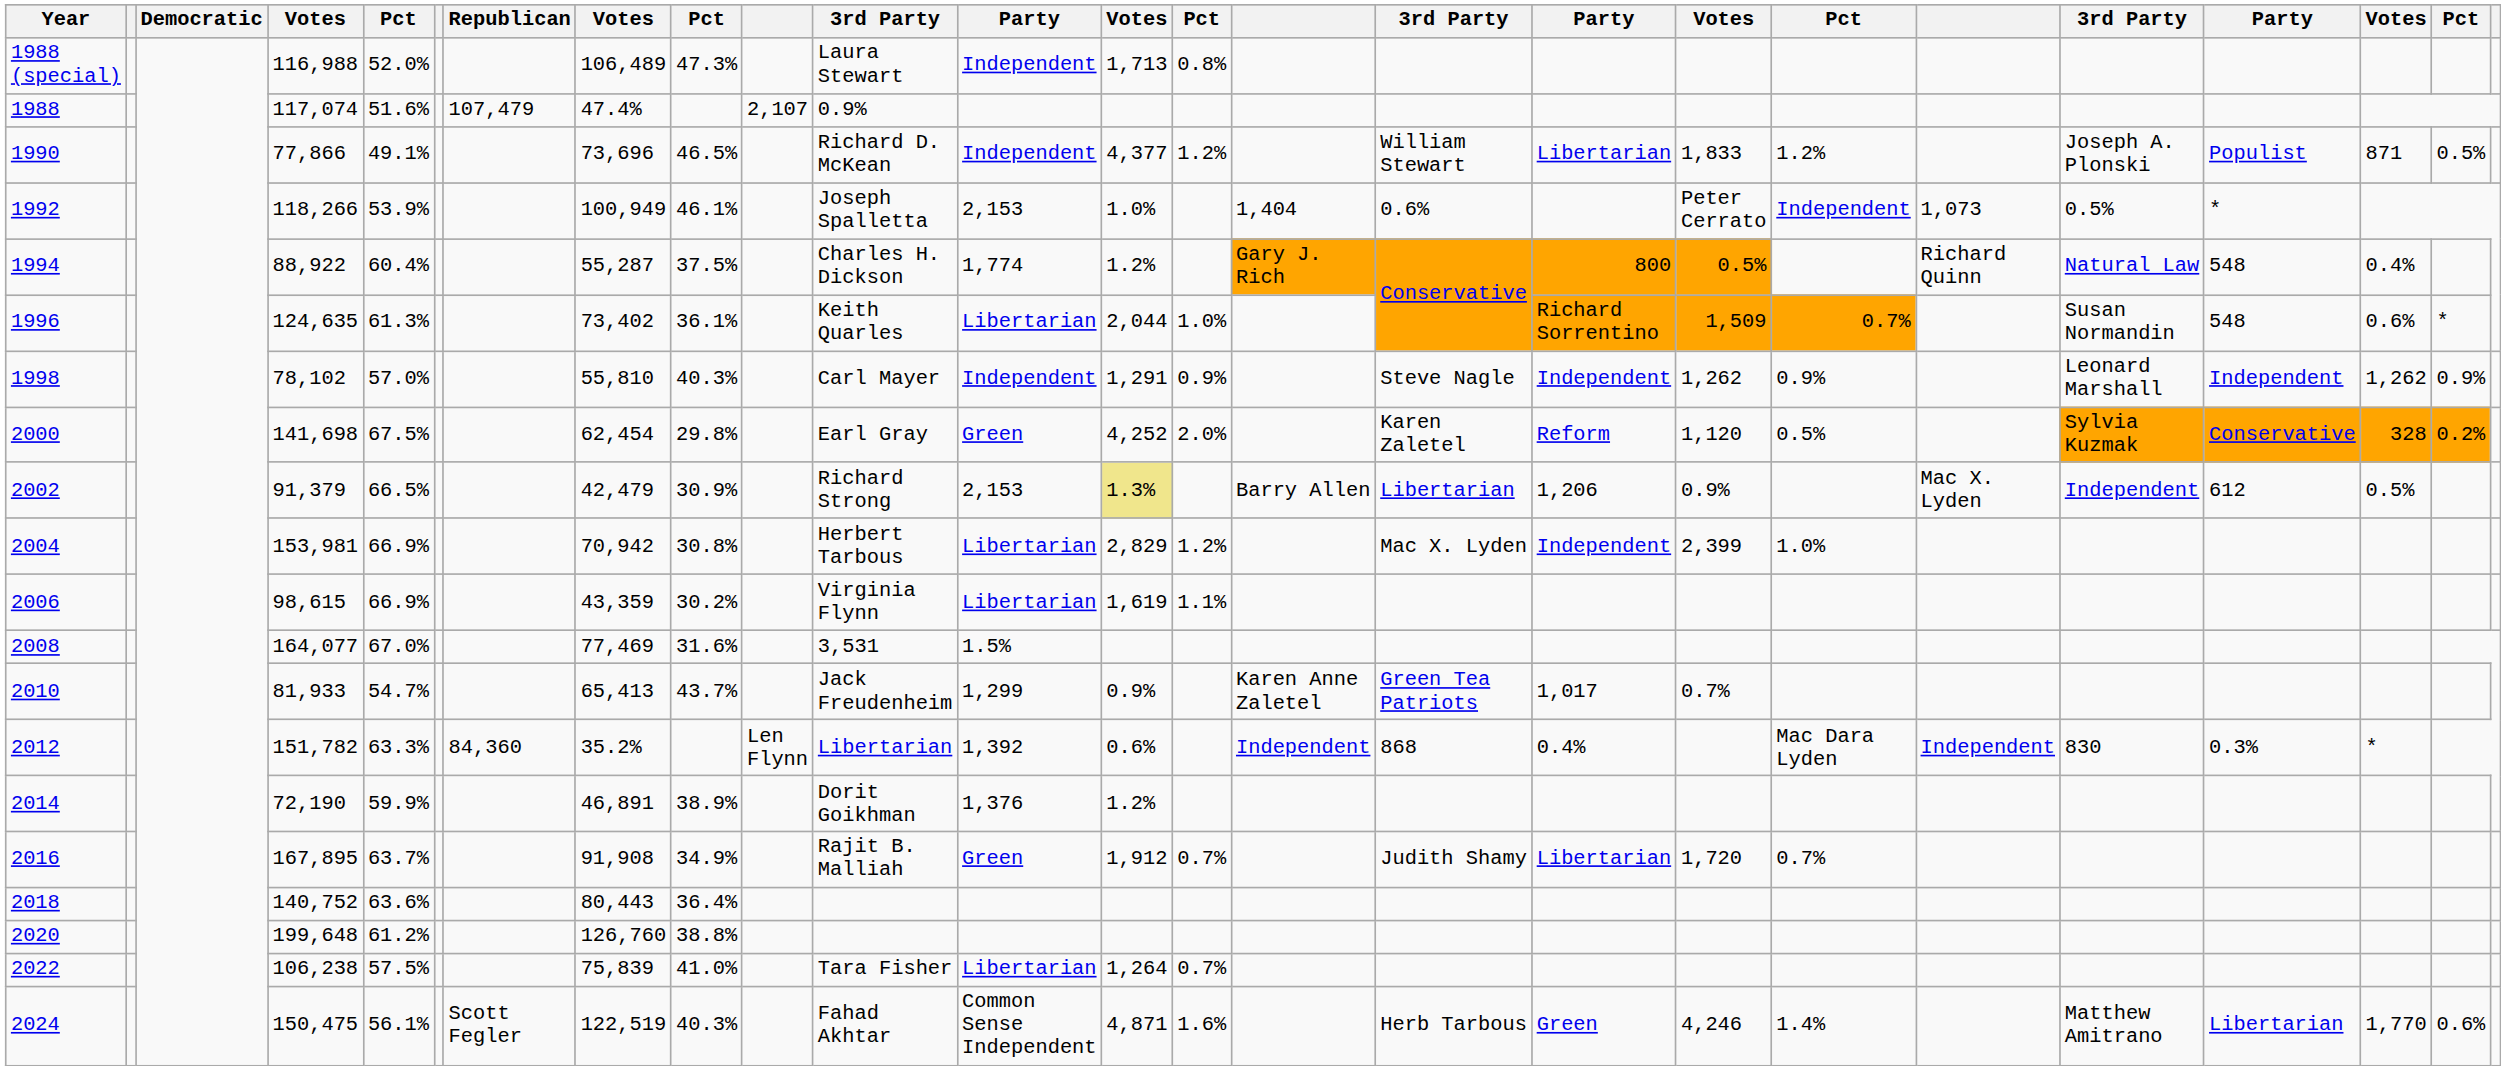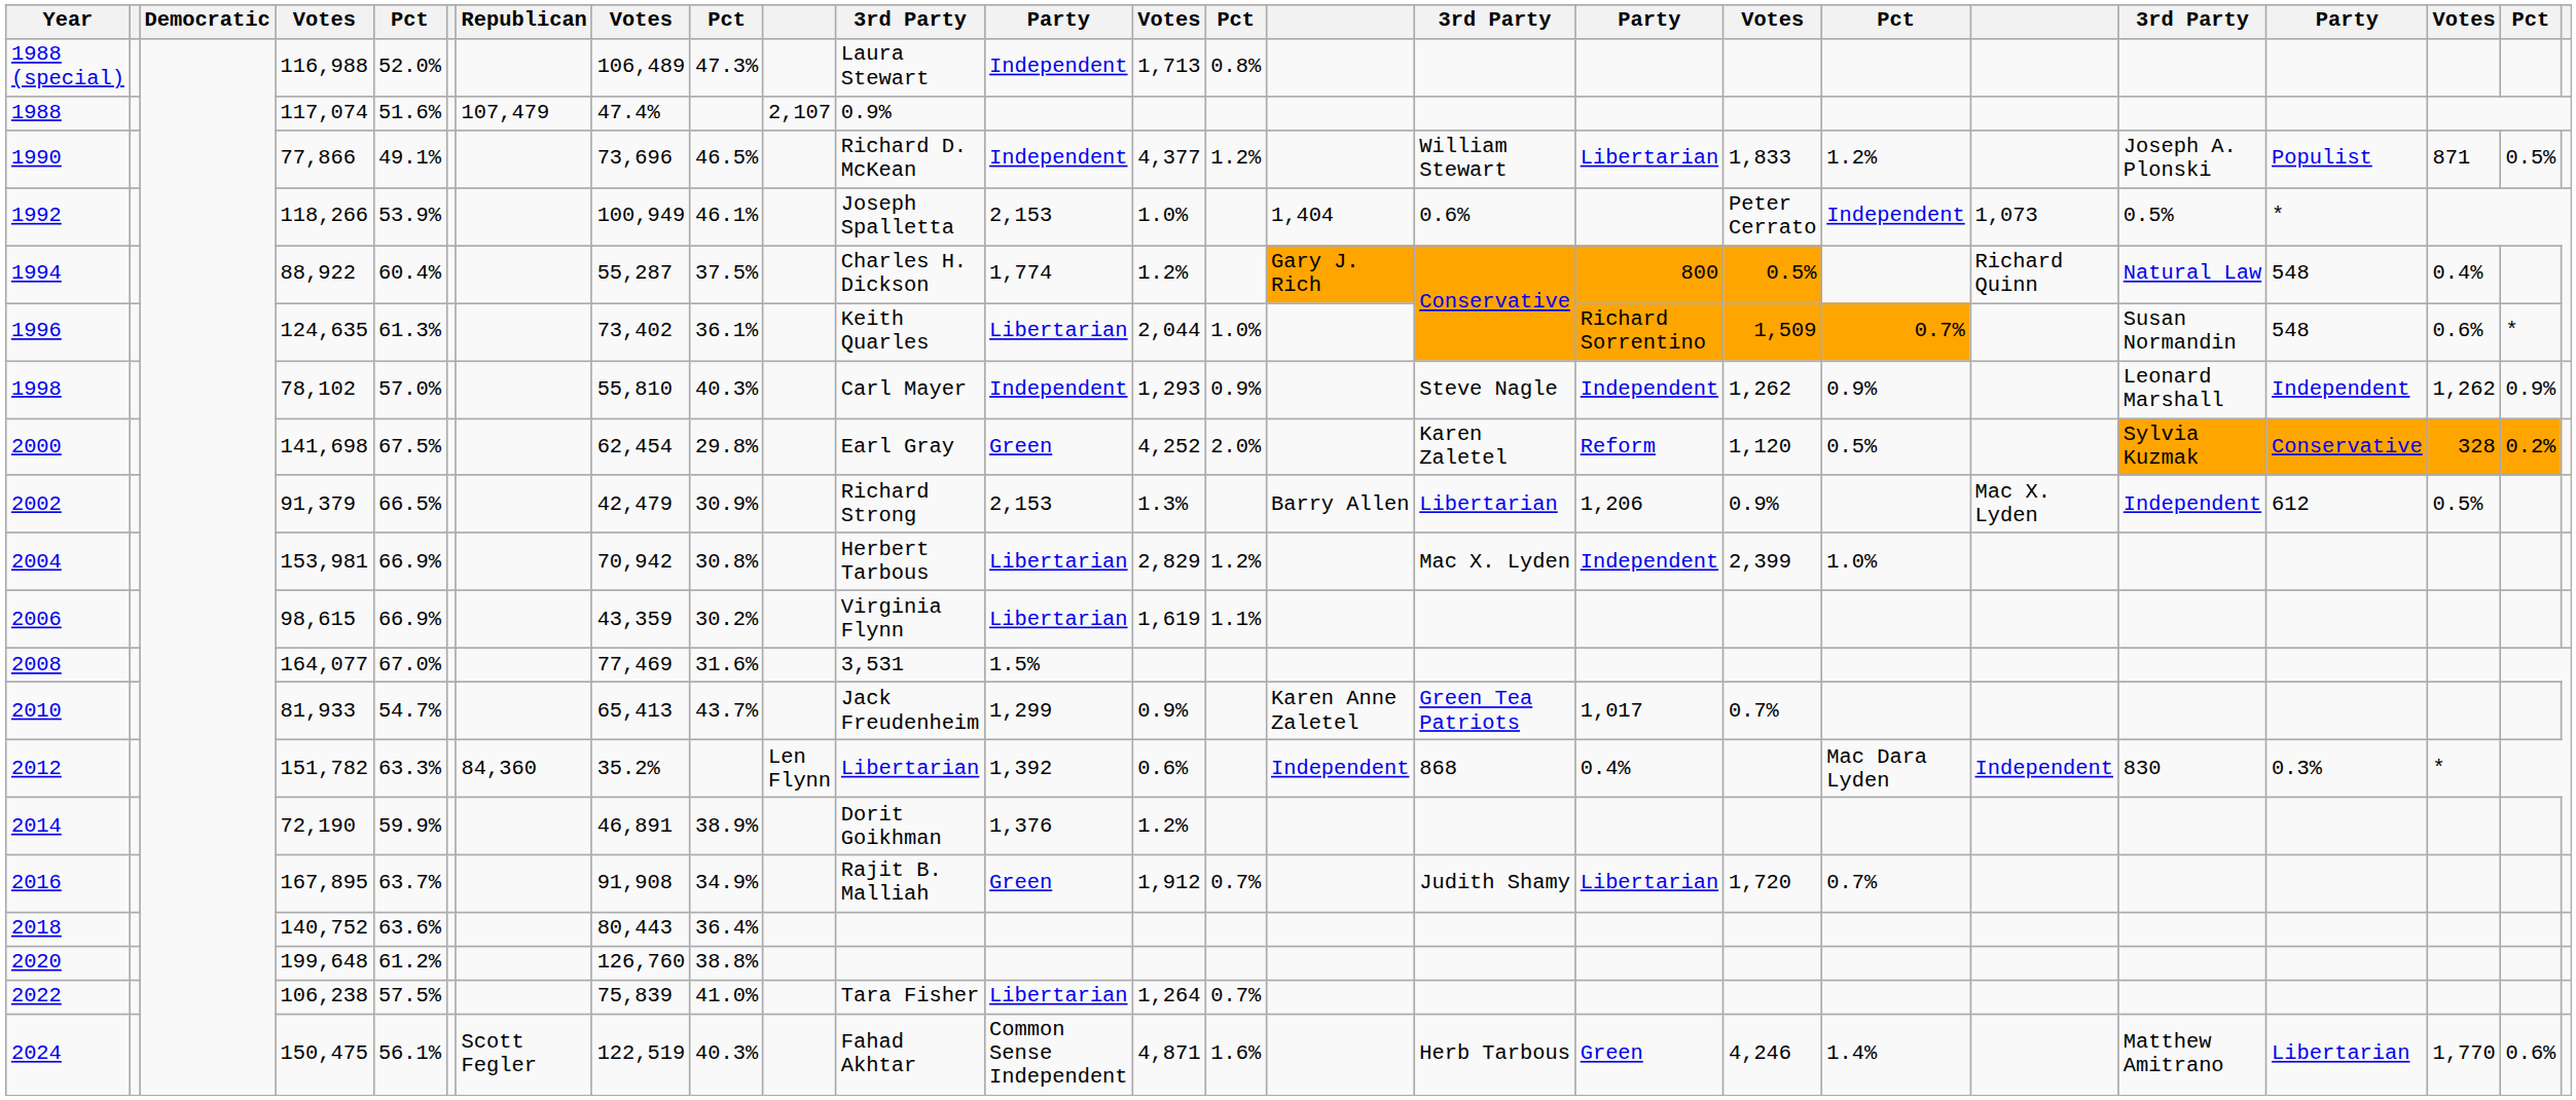 <table class="wikitable" style="margin:0.5em ; font-size:95%">
 <tr>
 <th>Year</th>
 <th></th>
 <th>Democratic</th>
 <th>Votes</th>
 <th>Pct</th>
 <th></th>
 <th>Republican</th>
 <th>Votes</th>
 <th>Pct</th>
 <th></th>
 <th>3rd Party</th>
 <th>Party</th>
 <th>Votes</th>
 <th>Pct</th>
 <th></th>
 <th>3rd Party</th>
 <th>Party</th>
 <th>Votes</th>
 <th>Pct</th>
 <th></th>
 <th>3rd Party</th>
 <th>Party</th>
 <th>Votes</th>
 <th>Pct</th>
 <th></th>
 </tr>
 <tr>
 <td><a href='#'>1988 (special)</a></td>
 <td></td>
 <td rowspan="20" ></td>
 <td>116,988</td>
 <td>52.0%</td>
 <td></td>
 <td></td>
 <td>106,489</td>
 <td>47.3%</td>
 <td></td>
 <td>Laura Stewart</td>
 <td><a href='#'>Independent</a></td>
 <td>1,713</td>
 <td>0.8%</td>
 <td></td>
 <td></td>
 <td></td>
 <td></td>
 <td></td>
 <td></td>
 <td></td>
 <td></td>
 <td></td>
 <td></td>
 <td></td>
 </tr>
 <tr>
 <td><a href='#'>1988</a></td>
 <td></td>
 <td>117,074</td>
 <td>51.6%</td>
 <td></td>
 <td>107,479</td>
 <td>47.4%</td>
 <td></td>
 <td>2,107</td>
 <td>0.9%</td>
 <td></td>
 <td></td>
 <td></td>
 <td></td>
 <td></td>
 <td></td>
 <td></td>
 <td></td>
 <td></td>
 <td></td>
 <td></td>
 </tr>
 <tr>
 <td><a href='#'>1990</a></td>
 <td></td>
 <td>77,866</td>
 <td>49.1%</td>
 <td></td>
 <td></td>
 <td>73,696</td>
 <td>46.5%</td>
 <td></td>
 <td>Richard D. McKean</td>
 <td><a href='#'>Independent</a></td>
 <td>4,377</td>
 <td>1.2%</td>
 <td></td>
 <td>William Stewart</td>
 <td><a href='#'>Libertarian</a></td>
 <td>1,833</td>
 <td>1.2%</td>
 <td></td>
 <td>Joseph A. Plonski</td>
 <td><a href='#'>Populist</a></td>
 <td>871</td>
 <td>0.5%</td>
 <td></td>
 </tr>
 <tr>
 <td><a href='#'>1992</a></td>
 <td></td>
 <td>118,266</td>
 <td>53.9%</td>
 <td></td>
 <td></td>
 <td>100,949</td>
 <td>46.1%</td>
 <td></td>
 <td>Joseph Spalletta</td>
 <td>2,153</td>
 <td>1.0%</td>
 <td></td>
 <td>1,404</td>
 <td>0.6%</td>
 <td></td>
 <td>Peter Cerrato</td>
 <td><a href='#'>Independent</a></td>
 <td>1,073</td>
 <td>0.5%</td>
 <td>*</td>
 </tr>
 <tr>
 <td><a href='#'>1994</a></td>
 <td></td>
 <td>88,922</td>
 <td>60.4%</td>
 <td></td>
 <td></td>
 <td>55,287</td>
 <td>37.5%</td>
 <td></td>
 <td>Charles H. Dickson</td>
 <td>1,774</td>
 <td>1.2%</td>
 <td></td>
 <td bgcolor=Orange>Gary J. Rich</td>
 <td bgcolor=Orange rowspan=2><a href='#'>Conservative</a></td>
 <td bgcolor=Orange align="right">800</td>
 <td bgcolor=Orange align="right">0.5%</td>
 <td></td>
 <td>Richard Quinn</td>
 <td><a href='#'>Natural Law</a></td>
 <td>548</td>
 <td>0.4%</td>
 <td></td>
 </tr>
 <tr>
 <td><a href='#'>1996</a></td>
 <td></td>
 <td>124,635</td>
 <td>61.3%</td>
 <td></td>
 <td></td>
 <td>73,402</td>
 <td>36.1%</td>
 <td></td>
 <td>Keith Quarles</td>
 <td><a href='#'>Libertarian</a></td>
 <td>2,044</td>
 <td>1.0%</td>
 <td></td>
 <td bgcolor=Orange>Richard Sorrentino</td>
 <td bgcolor=Orange align="right">1,509</td>
 <td bgcolor=Orange align="right">0.7%</td>
 <td></td>
 <td>Susan Normandin</td>
 <td>548</td>
 <td>0.6%</td>
 <td>*</td>
 </tr>
 <tr>
 <td><a href='#'>1998</a></td>
 <td></td>
 <td>78,102</td>
 <td>57.0%</td>
 <td></td>
 <td></td>
 <td>55,810</td>
 <td>40.3%</td>
 <td></td>
 <td>Carl Mayer</td>
 <td><a href='#'>Independent</a></td>
-<td>1,291</td>
+<td>1,293</td>
 <td>0.9%</td>
 <td></td>
 <td>Steve Nagle</td>
 <td><a href='#'>Independent</a></td>
 <td>1,262</td>
 <td>0.9%</td>
 <td></td>
 <td>Leonard Marshall</td>
 <td><a href='#'>Independent</a></td>
 <td>1,262</td>
 <td>0.9%</td>
 <td></td>
 </tr>
 <tr>
 <td><a href='#'>2000</a></td>
 <td></td>
 <td>141,698</td>
 <td>67.5%</td>
 <td></td>
 <td></td>
 <td>62,454</td>
 <td>29.8%</td>
 <td></td>
 <td>Earl Gray</td>
 <td><a href='#'>Green</a></td>
 <td>4,252</td>
 <td>2.0%</td>
 <td></td>
 <td>Karen Zaletel</td>
 <td><a href='#'>Reform</a></td>
 <td>1,120</td>
 <td>0.5%</td>
 <td></td>
 <td bgcolor=Orange>Sylvia Kuzmak</td>
 <td bgcolor=Orange><a href='#'>Conservative</a></td>
 <td bgcolor=Orange align="right">328</td>
 <td bgcolor=Orange align="right">0.2%</td>
 <td></td>
 </tr>
 <tr>
 <td><a href='#'>2002</a></td>
 <td></td>
 <td>91,379</td>
 <td>66.5%</td>
 <td></td>
 <td></td>
 <td>42,479</td>
 <td>30.9%</td>
 <td></td>
 <td>Richard Strong</td>
 <td>2,153</td>
-<td style="background: khaki;">1.3%</td>
+<td>1.3%</td>
 <td></td>
 <td>Barry Allen</td>
 <td><a href='#'>Libertarian</a></td>
 <td>1,206</td>
 <td>0.9%</td>
 <td></td>
 <td>Mac X. Lyden</td>
 <td><a href='#'>Independent</a></td>
 <td>612</td>
 <td>0.5%</td>
 <td></td>
 </tr>
 <tr>
 <td><a href='#'>2004</a></td>
 <td></td>
 <td>153,981</td>
 <td>66.9%</td>
 <td></td>
 <td></td>
 <td>70,942</td>
 <td>30.8%</td>
 <td></td>
 <td>Herbert Tarbous</td>
 <td><a href='#'>Libertarian</a></td>
 <td>2,829</td>
 <td>1.2%</td>
 <td></td>
 <td>Mac X. Lyden</td>
 <td><a href='#'>Independent</a></td>
 <td>2,399</td>
 <td>1.0%</td>
 <td></td>
 <td></td>
 <td></td>
 <td></td>
 <td></td>
 <td></td>
 </tr>
 <tr>
 <td><a href='#'>2006</a></td>
 <td></td>
 <td>98,615</td>
 <td>66.9%</td>
 <td></td>
 <td></td>
 <td>43,359</td>
 <td>30.2%</td>
 <td></td>
 <td>Virginia Flynn</td>
 <td><a href='#'>Libertarian</a></td>
 <td>1,619</td>
 <td>1.1%</td>
 <td></td>
 <td></td>
 <td></td>
 <td></td>
 <td></td>
 <td></td>
 <td></td>
 <td></td>
 <td></td>
 <td></td>
 <td></td>
 </tr>
 <tr>
 <td><a href='#'>2008</a></td>
 <td></td>
 <td>164,077</td>
 <td>67.0%</td>
 <td></td>
 <td></td>
 <td>77,469</td>
 <td>31.6%</td>
 <td></td>
 <td>3,531</td>
 <td>1.5%</td>
 <td></td>
 <td></td>
 <td></td>
 <td></td>
 <td></td>
 <td></td>
 <td></td>
 <td></td>
 <td></td>
 <td></td>
 <td></td>
 </tr>
 <tr>
 <td><a href='#'>2010</a></td>
 <td></td>
 <td>81,933</td>
 <td>54.7%</td>
 <td></td>
 <td></td>
 <td>65,413</td>
 <td>43.7%</td>
 <td></td>
 <td>Jack Freudenheim</td>
 <td>1,299</td>
 <td>0.9%</td>
 <td></td>
 <td>Karen Anne Zaletel</td>
 <td><a href='#'>Green Tea Patriots</a></td>
 <td>1,017</td>
 <td>0.7%</td>
 <td></td>
 <td></td>
 <td></td>
 <td></td>
 <td></td>
 <td></td>
 </tr>
 <tr>
 <td><a href='#'>2012</a></td>
 <td></td>
 <td>151,782</td>
 <td>63.3%</td>
 <td></td>
 <td>84,360</td>
 <td>35.2%</td>
 <td></td>
 <td>Len Flynn</td>
 <td><a href='#'>Libertarian</a></td>
 <td>1,392</td>
 <td>0.6%</td>
 <td></td>
 <td><a href='#'>Independent</a></td>
 <td>868</td>
 <td>0.4%</td>
 <td></td>
 <td>Mac Dara Lyden</td>
 <td><a href='#'>Independent</a></td>
 <td>830</td>
 <td>0.3%</td>
 <td>*</td>
 </tr>
 <tr>
 <td><a href='#'>2014</a></td>
 <td></td>
 <td>72,190</td>
 <td>59.9%</td>
 <td></td>
 <td></td>
 <td>46,891</td>
 <td>38.9%</td>
 <td></td>
 <td>Dorit Goikhman</td>
 <td>1,376</td>
 <td>1.2%</td>
 <td></td>
 <td></td>
 <td></td>
 <td></td>
 <td></td>
 <td></td>
 <td></td>
 <td></td>
 <td></td>
 <td></td>
 <td></td>
 </tr>
 <tr>
 <td><a href='#'>2016</a></td>
 <td></td>
 <td>167,895</td>
 <td>63.7%</td>
 <td></td>
 <td></td>
 <td>91,908</td>
 <td>34.9%</td>
 <td></td>
 <td>Rajit B. Malliah</td>
 <td><a href='#'>Green</a></td>
 <td>1,912</td>
 <td>0.7%</td>
 <td></td>
 <td>Judith Shamy</td>
 <td><a href='#'>Libertarian</a></td>
 <td>1,720</td>
 <td>0.7%</td>
 <td></td>
 <td></td>
 <td></td>
 <td></td>
 <td></td>
 <td></td>
 </tr>
 <tr>
 <td><a href='#'>2018</a></td>
 <td></td>
 <td>140,752</td>
 <td>63.6%</td>
 <td></td>
 <td></td>
 <td>80,443</td>
 <td>36.4%</td>
 <td></td>
 <td></td>
 <td></td>
 <td></td>
 <td></td>
 <td></td>
 <td></td>
 <td></td>
 <td></td>
 <td></td>
 <td></td>
 <td></td>
 <td></td>
 <td></td>
 <td></td>
 <td></td>
 </tr>
 <tr>
 <td><a href='#'>2020</a></td>
 <td></td>
 <td>199,648</td>
 <td>61.2%</td>
 <td></td>
 <td></td>
 <td>126,760</td>
 <td>38.8%</td>
 <td></td>
 <td></td>
 <td></td>
 <td></td>
 <td></td>
 <td></td>
 <td></td>
 <td></td>
 <td></td>
 <td></td>
 <td></td>
 <td></td>
 <td></td>
 <td></td>
 <td></td>
 <td></td>
 </tr>
 <tr>
 <td><a href='#'>2022</a></td>
 <td></td>
 <td>106,238</td>
 <td>57.5%</td>
 <td></td>
 <td></td>
 <td>75,839</td>
 <td>41.0%</td>
 <td></td>
 <td>Tara Fisher</td>
 <td><a href='#'>Libertarian</a></td>
 <td>1,264</td>
 <td>0.7%</td>
 <td></td>
 <td></td>
 <td></td>
 <td></td>
 <td></td>
 <td></td>
 <td></td>
 <td></td>
 <td></td>
 <td></td>
 <td></td>
 </tr>
 <tr>
 <td><a href='#'>2024</a></td>
 <td></td>
 <td>150,475</td>
 <td>56.1%</td>
 <td></td>
 <td>Scott Fegler</td>
 <td>122,519</td>
 <td>40.3%</td>
 <td></td>
 <td>Fahad Akhtar</td>
 <td>Common Sense Independent</td>
 <td>4,871</td>
 <td>1.6%</td>
 <td></td>
 <td>Herb Tarbous</td>
 <td><a href='#'>Green</a></td>
 <td>4,246</td>
 <td>1.4%</td>
 <td></td>
 <td>Matthew Amitrano</td>
 <td><a href='#'>Libertarian</a></td>
 <td>1,770</td>
 <td>0.6%</td>
 </tr>
 </table>
